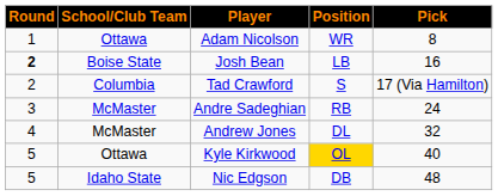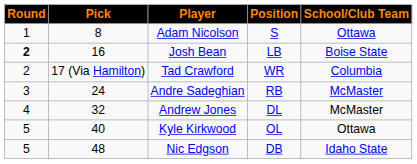 <table class="wikitable sortable">
 <tr>
 <th style="background:black;color:#FF8800;">Round</th>
-<th style="background:black;color:#FF8800;">School/Club Team</th>
+<th style="background:black;color:#FF8800;">Pick</th>
 <th style="background:black;color:#FF8800;">Player</th>
 <th style="background:black;color:#FF8800;">Position</th>
-<th style="background:black;color:#FF8800;">Pick</th>
+<th style="background:black;color:#FF8800;">School/Club Team</th>
 </tr>
 <tr align="center">
 <td align=center>1</td>
+<td>8</td>
+<td><a href='#'>Adam Nicolson</a></td>
+<td><a href='#'>S</a></td>
 <td><a href='#'>Ottawa</a></td>
-<td><a href='#'>Adam Nicolson</a></td>
-<td><a href='#'>WR</a></td>
-<td>8</td>
 </tr>
 <tr align="center">
 <td align=center><strong>2</strong></td>
-<td><a href='#'>Boise State</a></td>
+<td>16</td>
 <td><a href='#'>Josh Bean</a></td>
 <td><a href='#'>LB</a></td>
-<td>16</td>
+<td><a href='#'>Boise State</a></td>
 </tr>
 <tr align="center">
 <td align=center>2</td>
+<td>17 (Via <a href='#'>Hamilton</a>)</td>
+<td><a href='#'>Tad Crawford</a></td>
+<td><a href='#'>WR</a></td>
 <td><a href='#'>Columbia</a></td>
-<td><a href='#'>Tad Crawford</a></td>
-<td><a href='#'>S</a></td>
-<td>17 (Via <a href='#'>Hamilton</a>)</td>
 </tr>
 <tr align="center">
 <td align=center>3</td>
-<td><a href='#'>McMaster</a></td>
+<td>24</td>
 <td><a href='#'>Andre Sadeghian</a></td>
 <td><a href='#'>RB</a></td>
-<td>24</td>
+<td><a href='#'>McMaster</a></td>
 </tr>
 <tr align="center">
 <td align=center>4</td>
-<td>McMaster</td>
+<td>32</td>
 <td><a href='#'>Andrew Jones</a></td>
 <td><a href='#'>DL</a></td>
-<td>32</td>
+<td>McMaster</td>
 </tr>
 <tr align="center">
 <td align=center>5</td>
+<td>40</td>
+<td><a href='#'>Kyle Kirkwood</a></td>
+<td><a href='#'>OL</a></td>
 <td>Ottawa</td>
-<td><a href='#'>Kyle Kirkwood</a></td>
-<td style="background: gold;"><a href='#'>OL</a></td>
-<td>40</td>
 </tr>
 <tr align="center">
 <td align=center>5</td>
-<td><a href='#'>Idaho State</a></td>
+<td>48</td>
 <td><a href='#'>Nic Edgson</a></td>
 <td><a href='#'>DB</a></td>
-<td>48</td>
+<td><a href='#'>Idaho State</a></td>
 </tr>
 </table>
